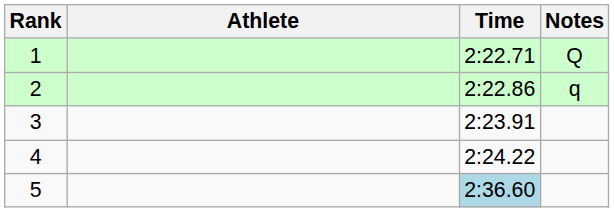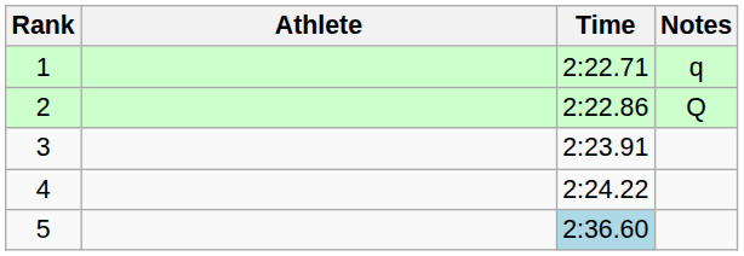 <table class="wikitable" style="text-align:center">
 <tr>
 <th>Rank</th>
 <th Style="width:18em">Athlete</th>
 <th>Time</th>
 <th>Notes</th>
 </tr>
 <tr style="background:#cfc">
 <td>1</td>
 <td style="text-align:left"></td>
 <td>2:22.71</td>
-<td>Q</td>
+<td>q</td>
 </tr>
 <tr style="background:#cfc">
 <td>2</td>
 <td style="text-align:left"></td>
 <td>2:22.86</td>
-<td>q</td>
+<td>Q</td>
 </tr>
 <tr>
 <td>3</td>
 <td style="text-align:left"></td>
 <td>2:23.91</td>
 <td></td>
 </tr>
 <tr>
 <td>4</td>
 <td style="text-align:left"></td>
 <td>2:24.22</td>
 <td></td>
 </tr>
 <tr>
 <td>5</td>
 <td style="text-align:left"></td>
 <td style="background: lightblue;">2:36.60</td>
 <td></td>
 </tr>
 </table>
